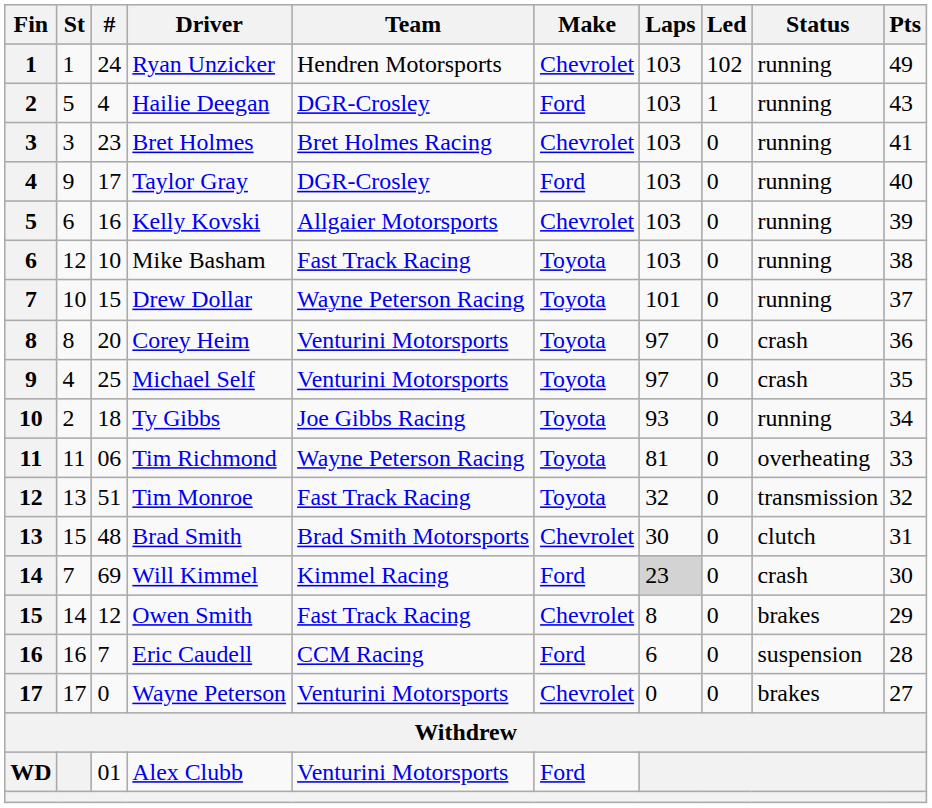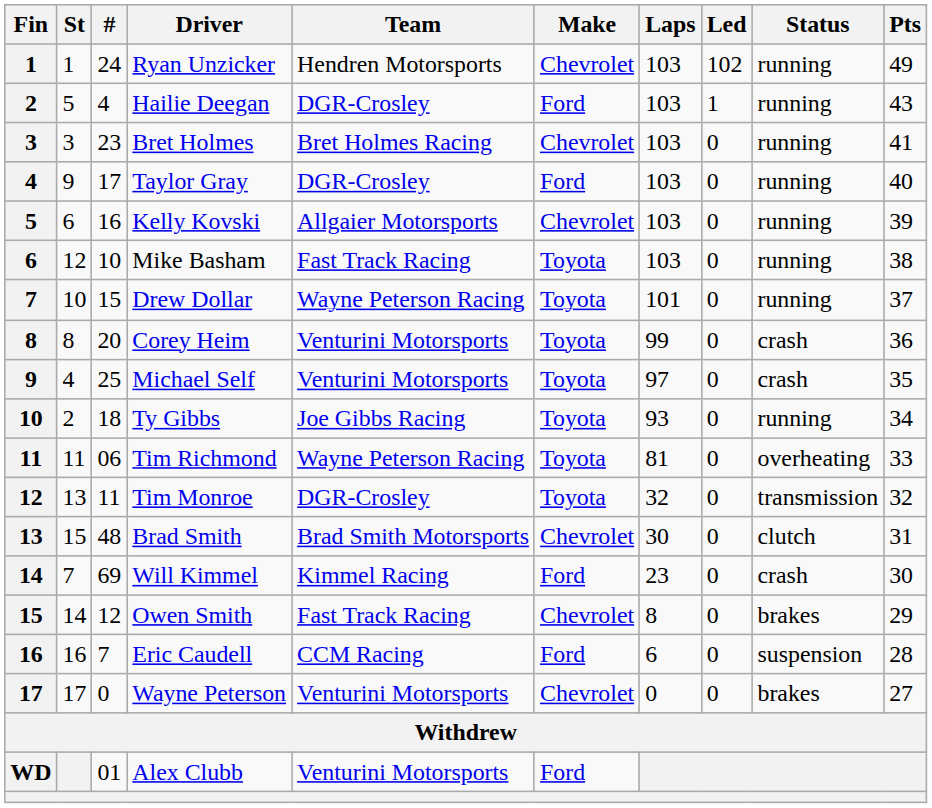 <table class="wikitable" style="font-size:95%">
 <tr>
 <th>Fin</th>
 <th>St</th>
 <th>#</th>
 <th>Driver</th>
 <th>Team</th>
 <th>Make</th>
 <th>Laps</th>
 <th>Led</th>
 <th>Status</th>
 <th>Pts</th>
 </tr>
 <tr>
 <th>1</th>
 <td>1</td>
 <td>24</td>
 <td><a href='#'>Ryan Unzicker</a></td>
 <td>Hendren Motorsports</td>
 <td><a href='#'>Chevrolet</a></td>
 <td>103</td>
 <td>102</td>
 <td>running</td>
 <td>49</td>
 </tr>
 <tr>
 <th>2</th>
 <td>5</td>
 <td>4</td>
 <td><a href='#'>Hailie Deegan</a></td>
 <td><a href='#'>DGR-Crosley</a></td>
 <td><a href='#'>Ford</a></td>
 <td>103</td>
 <td>1</td>
 <td>running</td>
 <td>43</td>
 </tr>
 <tr>
 <th>3</th>
 <td>3</td>
 <td>23</td>
 <td><a href='#'>Bret Holmes</a></td>
 <td><a href='#'>Bret Holmes Racing</a></td>
 <td><a href='#'>Chevrolet</a></td>
 <td>103</td>
 <td>0</td>
 <td>running</td>
 <td>41</td>
 </tr>
 <tr>
 <th>4</th>
 <td>9</td>
 <td>17</td>
 <td><a href='#'>Taylor Gray</a></td>
 <td><a href='#'>DGR-Crosley</a></td>
 <td><a href='#'>Ford</a></td>
 <td>103</td>
 <td>0</td>
 <td>running</td>
 <td>40</td>
 </tr>
 <tr>
 <th>5</th>
 <td>6</td>
 <td>16</td>
 <td><a href='#'>Kelly Kovski</a></td>
 <td><a href='#'>Allgaier Motorsports</a></td>
 <td><a href='#'>Chevrolet</a></td>
 <td>103</td>
 <td>0</td>
 <td>running</td>
 <td>39</td>
 </tr>
 <tr>
 <th>6</th>
 <td>12</td>
 <td>10</td>
 <td>Mike Basham</td>
 <td><a href='#'>Fast Track Racing</a></td>
 <td><a href='#'>Toyota</a></td>
 <td>103</td>
 <td>0</td>
 <td>running</td>
 <td>38</td>
 </tr>
 <tr>
 <th>7</th>
 <td>10</td>
 <td>15</td>
 <td><a href='#'>Drew Dollar</a></td>
 <td><a href='#'>Wayne Peterson Racing</a></td>
 <td><a href='#'>Toyota</a></td>
 <td>101</td>
 <td>0</td>
 <td>running</td>
 <td>37</td>
 </tr>
 <tr>
 <th>8</th>
 <td>8</td>
 <td>20</td>
 <td><a href='#'>Corey Heim</a></td>
 <td><a href='#'>Venturini Motorsports</a></td>
 <td><a href='#'>Toyota</a></td>
-<td>97</td>
+<td>99</td>
 <td>0</td>
 <td>crash</td>
 <td>36</td>
 </tr>
 <tr>
 <th>9</th>
 <td>4</td>
 <td>25</td>
 <td><a href='#'>Michael Self</a></td>
 <td><a href='#'>Venturini Motorsports</a></td>
 <td><a href='#'>Toyota</a></td>
 <td>97</td>
 <td>0</td>
 <td>crash</td>
 <td>35</td>
 </tr>
 <tr>
 <th>10</th>
 <td>2</td>
 <td>18</td>
 <td><a href='#'>Ty Gibbs</a></td>
 <td><a href='#'>Joe Gibbs Racing</a></td>
 <td><a href='#'>Toyota</a></td>
 <td>93</td>
 <td>0</td>
 <td>running</td>
 <td>34</td>
 </tr>
 <tr>
 <th>11</th>
 <td>11</td>
 <td>06</td>
 <td><a href='#'>Tim Richmond</a></td>
 <td><a href='#'>Wayne Peterson Racing</a></td>
 <td><a href='#'>Toyota</a></td>
 <td>81</td>
 <td>0</td>
 <td>overheating</td>
 <td>33</td>
 </tr>
 <tr>
 <th>12</th>
 <td>13</td>
-<td>51</td>
+<td>11</td>
 <td><a href='#'>Tim Monroe</a></td>
-<td><a href='#'>Fast Track Racing</a></td>
+<td><a href='#'>DGR-Crosley</a></td>
 <td><a href='#'>Toyota</a></td>
 <td>32</td>
 <td>0</td>
 <td>transmission</td>
 <td>32</td>
 </tr>
 <tr>
 <th>13</th>
 <td>15</td>
 <td>48</td>
 <td><a href='#'>Brad Smith</a></td>
 <td><a href='#'>Brad Smith Motorsports</a></td>
 <td><a href='#'>Chevrolet</a></td>
 <td>30</td>
 <td>0</td>
 <td>clutch</td>
 <td>31</td>
 </tr>
 <tr>
 <th>14</th>
 <td>7</td>
 <td>69</td>
 <td><a href='#'>Will Kimmel</a></td>
 <td><a href='#'>Kimmel Racing</a></td>
 <td><a href='#'>Ford</a></td>
-<td style="background: lightgrey;">23</td>
+<td>23</td>
 <td>0</td>
 <td>crash</td>
 <td>30</td>
 </tr>
 <tr>
 <th>15</th>
 <td>14</td>
 <td>12</td>
 <td><a href='#'>Owen Smith</a></td>
 <td><a href='#'>Fast Track Racing</a></td>
 <td><a href='#'>Chevrolet</a></td>
 <td>8</td>
 <td>0</td>
 <td>brakes</td>
 <td>29</td>
 </tr>
 <tr>
 <th>16</th>
 <td>16</td>
 <td>7</td>
 <td><a href='#'>Eric Caudell</a></td>
 <td><a href='#'>CCM Racing</a></td>
 <td><a href='#'>Ford</a></td>
 <td>6</td>
 <td>0</td>
 <td>suspension</td>
 <td>28</td>
 </tr>
 <tr>
 <th>17</th>
 <td>17</td>
 <td>0</td>
 <td><a href='#'>Wayne Peterson</a></td>
 <td><a href='#'>Venturini Motorsports</a></td>
 <td><a href='#'>Chevrolet</a></td>
 <td>0</td>
 <td>0</td>
 <td>brakes</td>
 <td>27</td>
 </tr>
 <tr>
 <th colspan="10">Withdrew</th>
 </tr>
 <tr>
 <th>WD</th>
 <th></th>
 <td>01</td>
 <td><a href='#'>Alex Clubb</a></td>
 <td><a href='#'>Venturini Motorsports</a></td>
 <td><a href='#'>Ford</a></td>
 <th colspan="4"></th>
 </tr>
 <tr>
 <th colspan="10"></th>
 </tr>
 </table>
